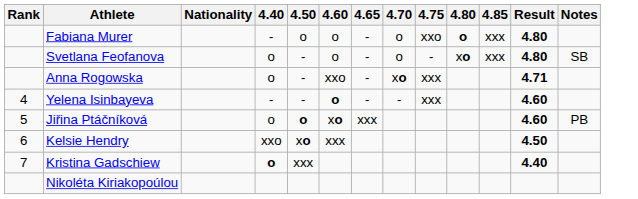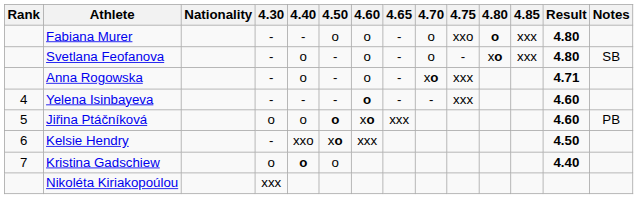 <table class="wikitable sortable" style="text-align:center">
 <tr>
 <th>Rank</th>
 <th>Athlete</th>
 <th>Nationality</th>
+<th>4.30</th>
 <th>4.40</th>
 <th>4.50</th>
 <th>4.60</th>
 <th>4.65</th>
 <th>4.70</th>
 <th>4.75</th>
 <th>4.80</th>
 <th>4.85</th>
 <th>Result</th>
 <th>Notes</th>
 </tr>
 <tr>
 <td></td>
 <td align=left><a href='#'>Fabiana Murer</a></td>
 <td align=left></td>
 <td>-</td>
+<td>-</td>
 <td>o</td>
 <td>o</td>
 <td>-</td>
 <td>o</td>
 <td>xxo</td>
 <td><strong>o</strong></td>
 <td>xxx</td>
 <td><strong>4.80</strong></td>
 <td></td>
 </tr>
 <tr>
 <td></td>
 <td align=left><a href='#'>Svetlana Feofanova</a></td>
 <td align=left></td>
+<td>-</td>
 <td>o</td>
 <td>-</td>
 <td>o</td>
 <td>-</td>
 <td>o</td>
 <td>-</td>
 <td>x<strong>o</strong></td>
 <td>xxx</td>
 <td><strong>4.80</strong></td>
 <td>SB</td>
 </tr>
 <tr>
 <td></td>
 <td align=left><a href='#'>Anna Rogowska</a></td>
 <td align=left></td>
+<td>-</td>
 <td>o</td>
 <td>-</td>
-<td>xxo</td>
+<td>o</td>
 <td>-</td>
 <td>x<strong>o</strong></td>
 <td>xxx</td>
 <td></td>
 <td></td>
 <td><strong>4.71</strong></td>
 <td></td>
 </tr>
 <tr>
 <td>4</td>
 <td align=left><a href='#'>Yelena Isinbayeva</a></td>
 <td align=left></td>
+<td>-</td>
 <td>-</td>
 <td>-</td>
 <td><strong>o</strong></td>
 <td>-</td>
 <td>-</td>
 <td>xxx</td>
 <td></td>
 <td></td>
 <td><strong>4.60</strong></td>
 <td></td>
 </tr>
 <tr>
 <td>5</td>
 <td align=left><a href='#'>Jiřina Ptáčníková</a></td>
 <td align=left></td>
 <td>o</td>
+<td>o</td>
 <td><strong>o</strong></td>
 <td>x<strong>o</strong></td>
 <td>xxx</td>
 <td></td>
 <td></td>
 <td></td>
 <td></td>
 <td><strong>4.60</strong></td>
 <td>PB</td>
 </tr>
 <tr>
 <td>6</td>
 <td align=left><a href='#'>Kelsie Hendry</a></td>
 <td align=left></td>
+<td>-</td>
 <td>xxo</td>
 <td>x<strong>o</strong></td>
 <td>xxx</td>
 <td></td>
 <td></td>
 <td></td>
 <td></td>
 <td></td>
 <td><strong>4.50</strong></td>
 <td></td>
 </tr>
 <tr>
 <td>7</td>
 <td align=left><a href='#'>Kristina Gadschiew</a></td>
 <td align=left></td>
+<td>o</td>
 <td><strong>o</strong></td>
-<td>xxx</td>
+<td>o</td>
 <td></td>
 <td></td>
 <td></td>
 <td></td>
 <td></td>
 <td></td>
 <td><strong>4.40</strong></td>
 <td></td>
 </tr>
 <tr>
 <td></td>
 <td align=left><a href='#'>Nikoléta Kiriakopoúlou</a></td>
 <td align=left></td>
+<td>xxx</td>
 <td></td>
 <td></td>
 <td></td>
 <td></td>
 <td></td>
 <td></td>
 <td></td>
 <td></td>
 <td><strong></strong></td>
 <td></td>
 </tr>
 </table>
